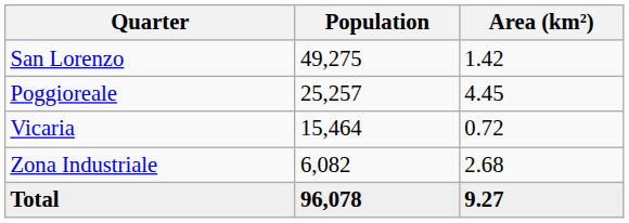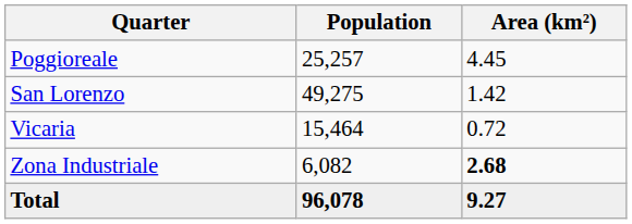 <table class="wikitable sortable">
 <tr>
 <th width="200px">Quarter</th>
 <th width="110px">Population</th>
 <th width="110px">Area (km²)</th>
 </tr>
 <tr>
+<td><a href='#'>Poggioreale</a></td>
+<td><div>25,257</div></td>
+<td><div>4.45</div></td>
+</tr>
+<tr>
 <td><a href='#'>San Lorenzo</a></td>
 <td><div>49,275</div></td>
 <td><div>1.42</div></td>
-</tr>
-<tr>
-<td><a href='#'>Poggioreale</a></td>
-<td><div>25,257</div></td>
-<td><div>4.45</div></td>
 </tr>
 <tr>
 <td><a href='#'>Vicaria</a></td>
 <td><div>15,464</div></td>
 <td><div>0.72</div></td>
 </tr>
 <tr>
 <td><a href='#'>Zona Industriale</a></td>
 <td><div>6,082</div></td>
-<td><div>2.68</div></td>
+<td><strong><div>2.68</div></strong></td>
 </tr>
 <tr bgcolor="#EFEFEF">
 <td><strong>Total</strong></td>
 <td><div><strong>96,078</strong></div></td>
 <td><div><strong>9.27</strong></div></td>
 </tr>
 </table>
